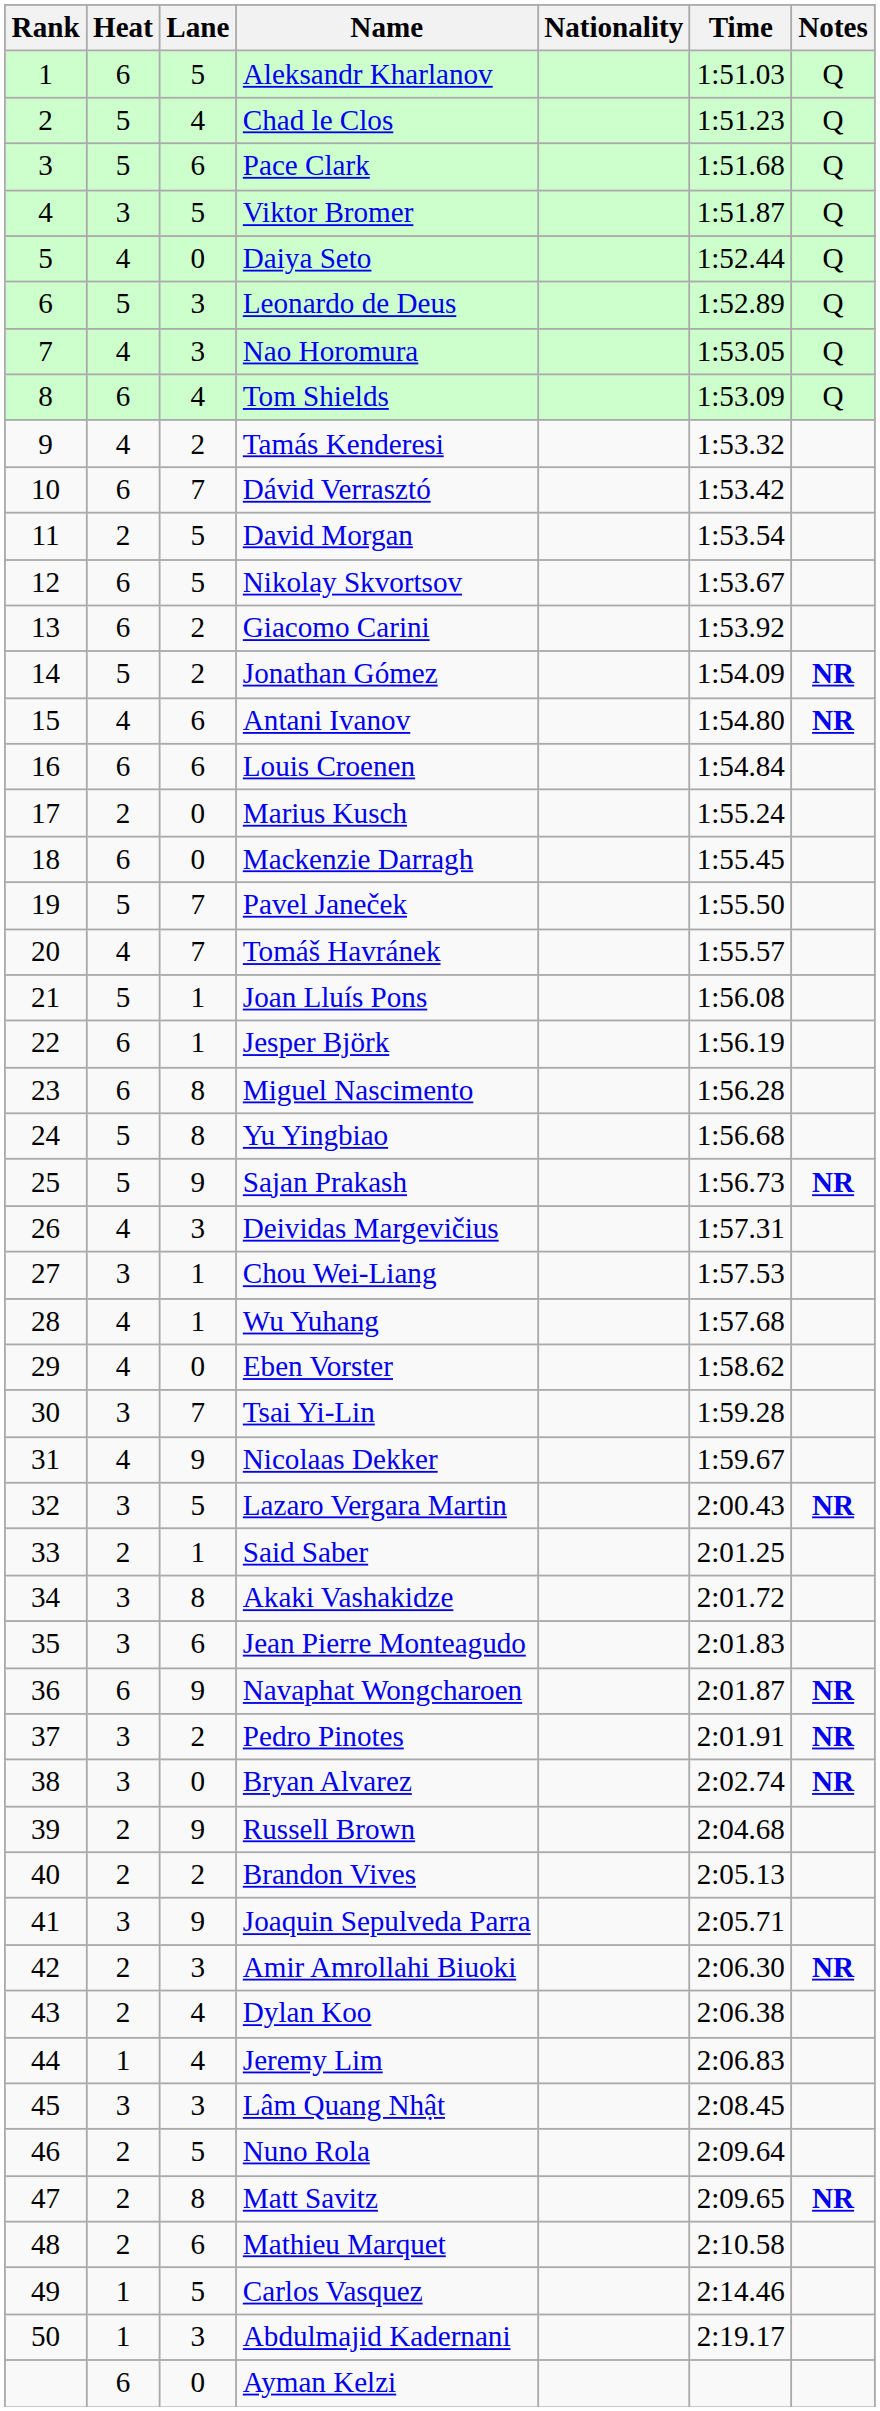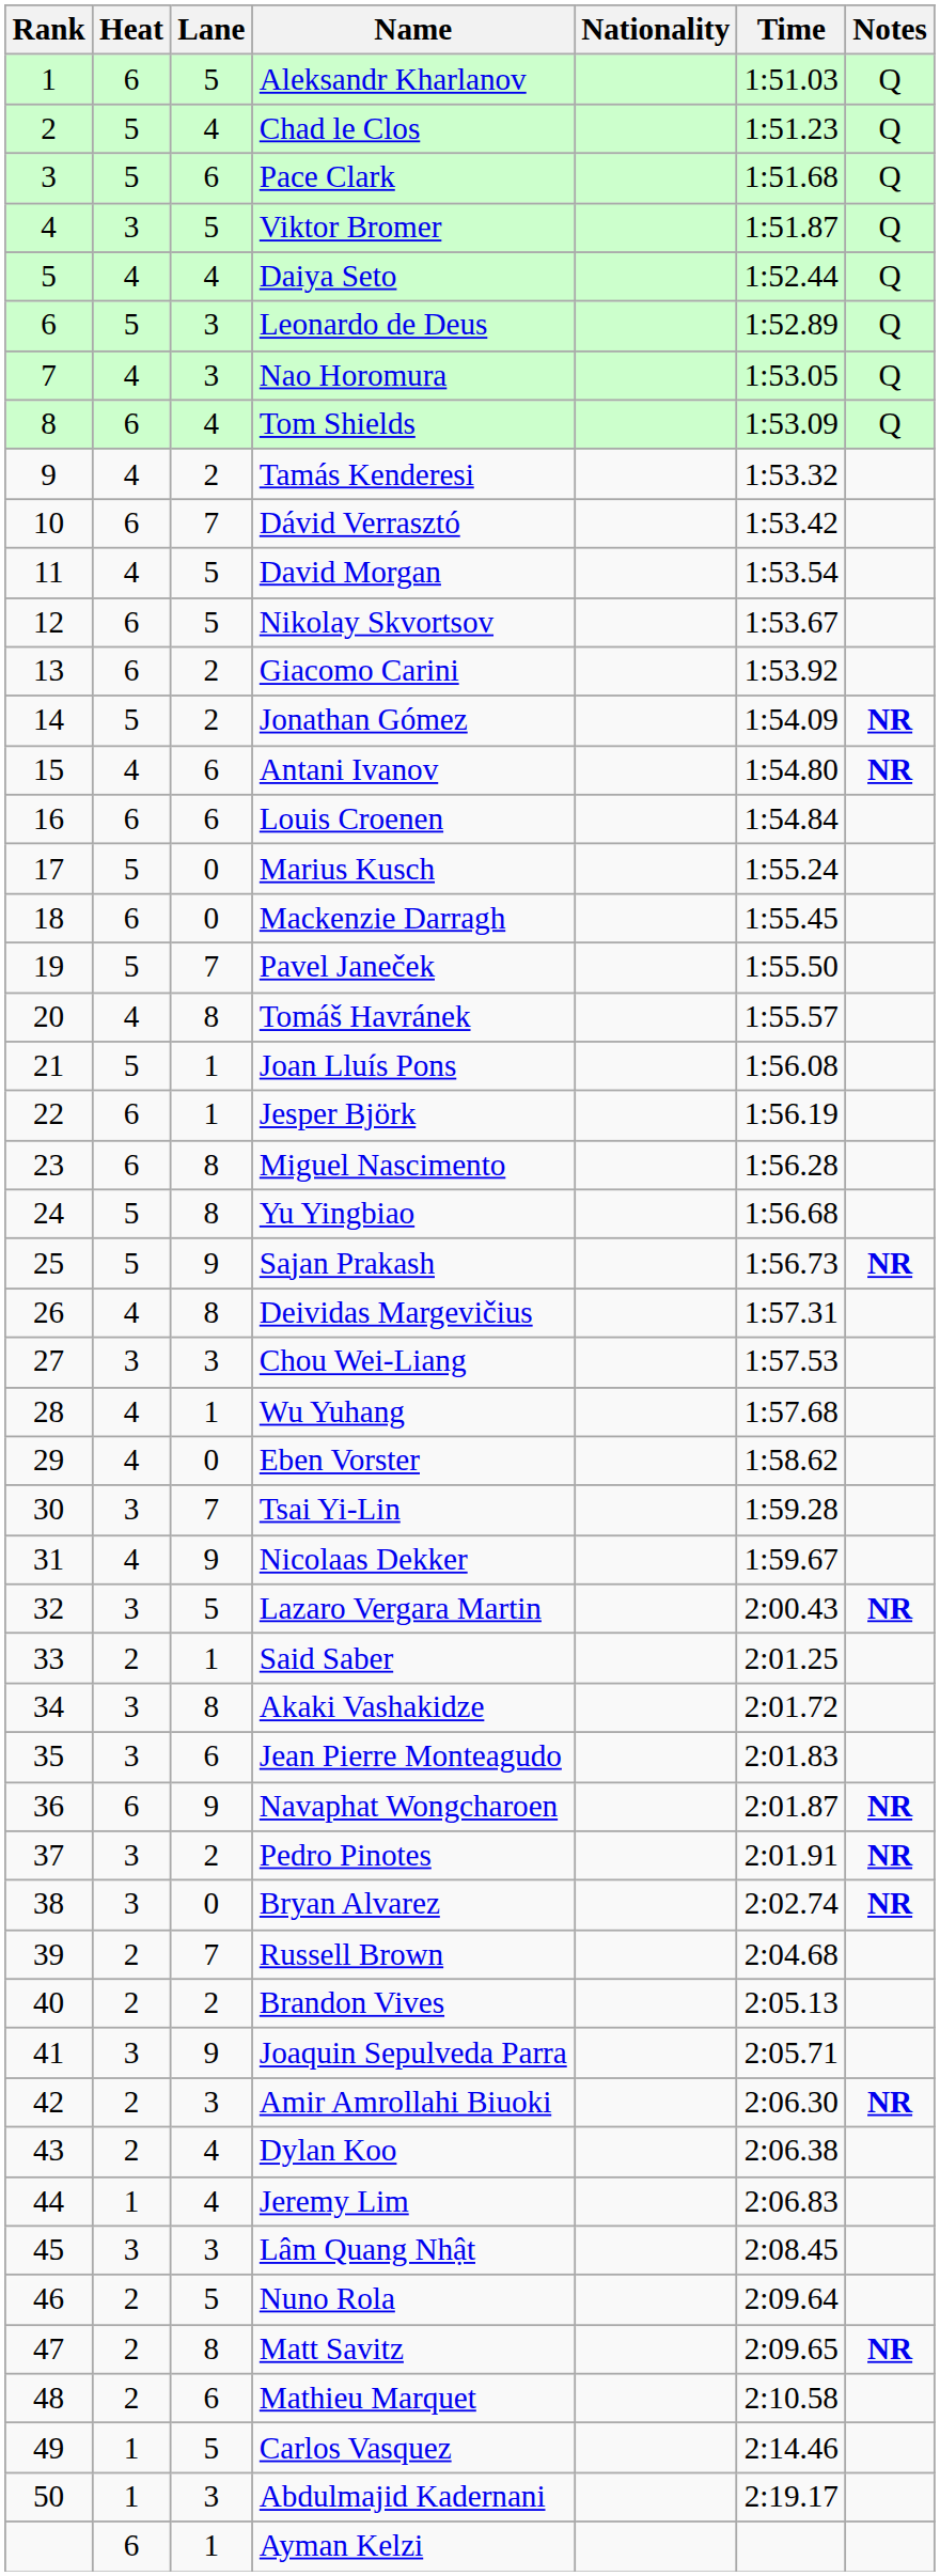 <table class="wikitable sortable" style="text-align:center">
 <tr>
 <th>Rank</th>
 <th>Heat</th>
 <th>Lane</th>
 <th>Name</th>
 <th>Nationality</th>
 <th>Time</th>
 <th>Notes</th>
 </tr>
 <tr bgcolor=ccffcc>
 <td>1</td>
 <td>6</td>
 <td>5</td>
 <td align=left><a href='#'>Aleksandr Kharlanov</a></td>
 <td align=left></td>
 <td>1:51.03</td>
 <td>Q</td>
 </tr>
 <tr bgcolor=ccffcc>
 <td>2</td>
 <td>5</td>
 <td>4</td>
 <td align=left><a href='#'>Chad le Clos</a></td>
 <td align=left></td>
 <td>1:51.23</td>
 <td>Q</td>
 </tr>
 <tr bgcolor=ccffcc>
 <td>3</td>
 <td>5</td>
 <td>6</td>
 <td align=left><a href='#'>Pace Clark</a></td>
 <td align=left></td>
 <td>1:51.68</td>
 <td>Q</td>
 </tr>
 <tr bgcolor=ccffcc>
 <td>4</td>
 <td>3</td>
 <td>5</td>
 <td align=left><a href='#'>Viktor Bromer</a></td>
 <td align=left></td>
 <td>1:51.87</td>
 <td>Q</td>
 </tr>
 <tr bgcolor=ccffcc>
 <td>5</td>
 <td>4</td>
-<td>0</td>
+<td>4</td>
 <td align=left><a href='#'>Daiya Seto</a></td>
 <td align=left></td>
 <td>1:52.44</td>
 <td>Q</td>
 </tr>
 <tr bgcolor=ccffcc>
 <td>6</td>
 <td>5</td>
 <td>3</td>
 <td align=left><a href='#'>Leonardo de Deus</a></td>
 <td align=left></td>
 <td>1:52.89</td>
 <td>Q</td>
 </tr>
 <tr bgcolor=ccffcc>
 <td>7</td>
 <td>4</td>
 <td>3</td>
 <td align=left><a href='#'>Nao Horomura</a></td>
 <td align=left></td>
 <td>1:53.05</td>
 <td>Q</td>
 </tr>
 <tr bgcolor=ccffcc>
 <td>8</td>
 <td>6</td>
 <td>4</td>
 <td align=left><a href='#'>Tom Shields</a></td>
 <td align=left></td>
 <td>1:53.09</td>
 <td>Q</td>
 </tr>
 <tr>
 <td>9</td>
 <td>4</td>
 <td>2</td>
 <td align=left><a href='#'>Tamás Kenderesi</a></td>
 <td align=left></td>
 <td>1:53.32</td>
 <td></td>
 </tr>
 <tr>
 <td>10</td>
 <td>6</td>
 <td>7</td>
 <td align=left><a href='#'>Dávid Verrasztó</a></td>
 <td align=left></td>
 <td>1:53.42</td>
 <td></td>
 </tr>
 <tr>
 <td>11</td>
-<td>2</td>
+<td>4</td>
 <td>5</td>
 <td align=left><a href='#'>David Morgan</a></td>
 <td align=left></td>
 <td>1:53.54</td>
 <td></td>
 </tr>
 <tr>
 <td>12</td>
 <td>6</td>
 <td>5</td>
 <td align=left><a href='#'>Nikolay Skvortsov</a></td>
 <td align=left></td>
 <td>1:53.67</td>
 <td></td>
 </tr>
 <tr>
 <td>13</td>
 <td>6</td>
 <td>2</td>
 <td align=left><a href='#'>Giacomo Carini</a></td>
 <td align=left></td>
 <td>1:53.92</td>
 <td></td>
 </tr>
 <tr>
 <td>14</td>
 <td>5</td>
 <td>2</td>
 <td align=left><a href='#'>Jonathan Gómez</a></td>
 <td align=left></td>
 <td>1:54.09</td>
 <td><strong><a href='#'>NR</a></strong></td>
 </tr>
 <tr>
 <td>15</td>
 <td>4</td>
 <td>6</td>
 <td align=left><a href='#'>Antani Ivanov</a></td>
 <td align=left></td>
 <td>1:54.80</td>
 <td><strong><a href='#'>NR</a></strong></td>
 </tr>
 <tr>
 <td>16</td>
 <td>6</td>
 <td>6</td>
 <td align=left><a href='#'>Louis Croenen</a></td>
 <td align=left></td>
 <td>1:54.84</td>
 <td></td>
 </tr>
 <tr>
 <td>17</td>
-<td>2</td>
+<td>5</td>
 <td>0</td>
 <td align=left><a href='#'>Marius Kusch</a></td>
 <td align=left></td>
 <td>1:55.24</td>
 <td></td>
 </tr>
 <tr>
 <td>18</td>
 <td>6</td>
 <td>0</td>
 <td align=left><a href='#'>Mackenzie Darragh</a></td>
 <td align=left></td>
 <td>1:55.45</td>
 <td></td>
 </tr>
 <tr>
 <td>19</td>
 <td>5</td>
 <td>7</td>
 <td align=left><a href='#'>Pavel Janeček</a></td>
 <td align=left></td>
 <td>1:55.50</td>
 <td></td>
 </tr>
 <tr>
 <td>20</td>
 <td>4</td>
-<td>7</td>
+<td>8</td>
 <td align=left><a href='#'>Tomáš Havránek</a></td>
 <td align=left></td>
 <td>1:55.57</td>
 <td></td>
 </tr>
 <tr>
 <td>21</td>
 <td>5</td>
 <td>1</td>
 <td align=left><a href='#'>Joan Lluís Pons</a></td>
 <td align=left></td>
 <td>1:56.08</td>
 <td></td>
 </tr>
 <tr>
 <td>22</td>
 <td>6</td>
 <td>1</td>
 <td align=left><a href='#'>Jesper Björk</a></td>
 <td align=left></td>
 <td>1:56.19</td>
 <td></td>
 </tr>
 <tr>
 <td>23</td>
 <td>6</td>
 <td>8</td>
 <td align=left><a href='#'>Miguel Nascimento</a></td>
 <td align=left></td>
 <td>1:56.28</td>
 <td></td>
 </tr>
 <tr>
 <td>24</td>
 <td>5</td>
 <td>8</td>
 <td align=left><a href='#'>Yu Yingbiao</a></td>
 <td align=left></td>
 <td>1:56.68</td>
 <td></td>
 </tr>
 <tr>
 <td>25</td>
 <td>5</td>
 <td>9</td>
 <td align=left><a href='#'>Sajan Prakash</a></td>
 <td align=left></td>
 <td>1:56.73</td>
 <td><strong><a href='#'>NR</a></strong></td>
 </tr>
 <tr>
 <td>26</td>
 <td>4</td>
-<td>3</td>
+<td>8</td>
 <td align=left><a href='#'>Deividas Margevičius</a></td>
 <td align=left></td>
 <td>1:57.31</td>
 <td></td>
 </tr>
 <tr>
 <td>27</td>
 <td>3</td>
-<td>1</td>
+<td>3</td>
 <td align=left><a href='#'>Chou Wei-Liang</a></td>
 <td align=left></td>
 <td>1:57.53</td>
 <td></td>
 </tr>
 <tr>
 <td>28</td>
 <td>4</td>
 <td>1</td>
 <td align=left><a href='#'>Wu Yuhang</a></td>
 <td align=left></td>
 <td>1:57.68</td>
 <td></td>
 </tr>
 <tr>
 <td>29</td>
 <td>4</td>
 <td>0</td>
 <td align=left><a href='#'>Eben Vorster</a></td>
 <td align=left></td>
 <td>1:58.62</td>
 <td></td>
 </tr>
 <tr>
 <td>30</td>
 <td>3</td>
 <td>7</td>
 <td align=left><a href='#'>Tsai Yi-Lin</a></td>
 <td align=left></td>
 <td>1:59.28</td>
 <td></td>
 </tr>
 <tr>
 <td>31</td>
 <td>4</td>
 <td>9</td>
 <td align=left><a href='#'>Nicolaas Dekker</a></td>
 <td align=left></td>
 <td>1:59.67</td>
 <td></td>
 </tr>
 <tr>
 <td>32</td>
 <td>3</td>
 <td>5</td>
 <td align=left><a href='#'>Lazaro Vergara Martin</a></td>
 <td align=left></td>
 <td>2:00.43</td>
 <td><strong><a href='#'>NR</a></strong></td>
 </tr>
 <tr>
 <td>33</td>
 <td>2</td>
 <td>1</td>
 <td align=left><a href='#'>Said Saber</a></td>
 <td align=left></td>
 <td>2:01.25</td>
 <td></td>
 </tr>
 <tr>
 <td>34</td>
 <td>3</td>
 <td>8</td>
 <td align=left><a href='#'>Akaki Vashakidze</a></td>
 <td align=left></td>
 <td>2:01.72</td>
 <td></td>
 </tr>
 <tr>
 <td>35</td>
 <td>3</td>
 <td>6</td>
 <td align=left><a href='#'>Jean Pierre Monteagudo</a></td>
 <td align=left></td>
 <td>2:01.83</td>
 <td></td>
 </tr>
 <tr>
 <td>36</td>
 <td>6</td>
 <td>9</td>
 <td align=left><a href='#'>Navaphat Wongcharoen</a></td>
 <td align=left></td>
 <td>2:01.87</td>
 <td><strong><a href='#'>NR</a></strong></td>
 </tr>
 <tr>
 <td>37</td>
 <td>3</td>
 <td>2</td>
 <td align=left><a href='#'>Pedro Pinotes</a></td>
 <td align=left></td>
 <td>2:01.91</td>
 <td><strong><a href='#'>NR</a></strong></td>
 </tr>
 <tr>
 <td>38</td>
 <td>3</td>
 <td>0</td>
 <td align=left><a href='#'>Bryan Alvarez</a></td>
 <td align=left></td>
 <td>2:02.74</td>
 <td><strong><a href='#'>NR</a></strong></td>
 </tr>
 <tr>
 <td>39</td>
 <td>2</td>
-<td>9</td>
+<td>7</td>
 <td align=left><a href='#'>Russell Brown</a></td>
 <td align=left></td>
 <td>2:04.68</td>
 <td></td>
 </tr>
 <tr>
 <td>40</td>
 <td>2</td>
 <td>2</td>
 <td align=left><a href='#'>Brandon Vives</a></td>
 <td align=left></td>
 <td>2:05.13</td>
 <td></td>
 </tr>
 <tr>
 <td>41</td>
 <td>3</td>
 <td>9</td>
 <td align=left><a href='#'>Joaquin Sepulveda Parra</a></td>
 <td align=left></td>
 <td>2:05.71</td>
 <td></td>
 </tr>
 <tr>
 <td>42</td>
 <td>2</td>
 <td>3</td>
 <td align=left><a href='#'>Amir Amrollahi Biuoki</a></td>
 <td align=left></td>
 <td>2:06.30</td>
 <td><strong><a href='#'>NR</a></strong></td>
 </tr>
 <tr>
 <td>43</td>
 <td>2</td>
 <td>4</td>
 <td align=left><a href='#'>Dylan Koo</a></td>
 <td align=left></td>
 <td>2:06.38</td>
 <td></td>
 </tr>
 <tr>
 <td>44</td>
 <td>1</td>
 <td>4</td>
 <td align=left><a href='#'>Jeremy Lim</a></td>
 <td align=left></td>
 <td>2:06.83</td>
 <td></td>
 </tr>
 <tr>
 <td>45</td>
 <td>3</td>
 <td>3</td>
 <td align=left><a href='#'>Lâm Quang Nhật</a></td>
 <td align=left></td>
 <td>2:08.45</td>
 <td></td>
 </tr>
 <tr>
 <td>46</td>
 <td>2</td>
 <td>5</td>
 <td align=left><a href='#'>Nuno Rola</a></td>
 <td align=left></td>
 <td>2:09.64</td>
 <td></td>
 </tr>
 <tr>
 <td>47</td>
 <td>2</td>
 <td>8</td>
 <td align=left><a href='#'>Matt Savitz</a></td>
 <td align=left></td>
 <td>2:09.65</td>
 <td><strong><a href='#'>NR</a></strong></td>
 </tr>
 <tr>
 <td>48</td>
 <td>2</td>
 <td>6</td>
 <td align=left><a href='#'>Mathieu Marquet</a></td>
 <td align=left></td>
 <td>2:10.58</td>
 <td></td>
 </tr>
 <tr>
 <td>49</td>
 <td>1</td>
 <td>5</td>
 <td align=left><a href='#'>Carlos Vasquez</a></td>
 <td align=left></td>
 <td>2:14.46</td>
 <td></td>
 </tr>
 <tr>
 <td>50</td>
 <td>1</td>
 <td>3</td>
 <td align=left><a href='#'>Abdulmajid Kadernani</a></td>
 <td align=left></td>
 <td>2:19.17</td>
 <td></td>
 </tr>
 <tr>
 <td></td>
 <td>6</td>
-<td>0</td>
+<td>1</td>
 <td align=left><a href='#'>Ayman Kelzi</a></td>
 <td align=left></td>
 <td></td>
 <td></td>
 </tr>
 </table>
